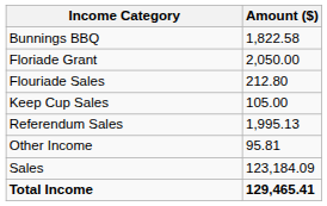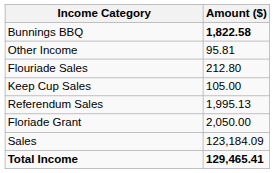 <table class="wikitable sortable mw-collapsible" style="margin-left: auto; margin-right: auto; border: none;">
 <tr>
 <th style="width: 75%;">Income Category</th>
 <th>Amount ($)</th>
 </tr>
 <tr>
 <td>Bunnings BBQ</td>
-<td>1,822.58</td>
+<td><strong>1,822.58</strong></td>
 </tr>
 <tr>
-<td>Floriade Grant</td>
-<td>2,050.00</td>
+<td>Other Income</td>
+<td>95.81</td>
 </tr>
 <tr>
 <td>Flouriade Sales</td>
 <td>212.80</td>
 </tr>
 <tr>
 <td>Keep Cup Sales</td>
 <td>105.00</td>
 </tr>
 <tr>
 <td>Referendum Sales</td>
 <td>1,995.13</td>
 </tr>
 <tr>
-<td>Other Income</td>
-<td>95.81</td>
+<td>Floriade Grant</td>
+<td>2,050.00</td>
 </tr>
 <tr>
 <td>Sales</td>
 <td>123,184.09</td>
 </tr>
 <tr>
 <td><strong>Total Income</strong></td>
 <td><strong>129,465.41</strong></td>
 </tr>
 </table>
